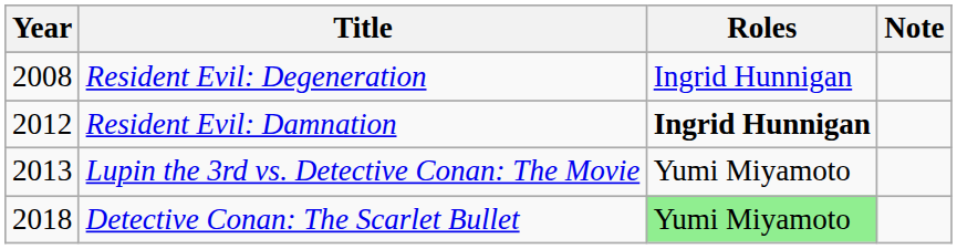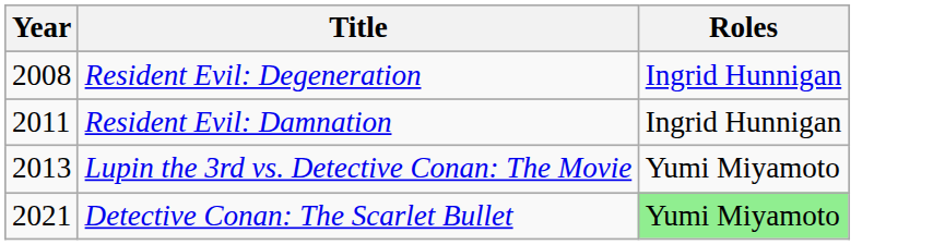 <table class="wikitable sortable">
 <tr>
 <th>Year</th>
 <th>Title</th>
 <th>Roles</th>
-<th>Note</th>
 </tr>
 <tr>
 <td>2008</td>
 <td><em><a href='#'>Resident Evil: Degeneration</a></em></td>
 <td><a href='#'>Ingrid Hunnigan</a></td>
-<td></td>
 </tr>
 <tr>
-<td>2012</td>
+<td>2011</td>
 <td><em><a href='#'>Resident Evil: Damnation</a></em></td>
-<td><strong>Ingrid Hunnigan</strong></td>
-<td></td>
+<td>Ingrid Hunnigan</td>
 </tr>
 <tr>
 <td>2013</td>
 <td><em><a href='#'>Lupin the 3rd vs. Detective Conan: The Movie</a></em></td>
 <td>Yumi Miyamoto</td>
-<td></td>
 </tr>
 <tr>
-<td>2018</td>
+<td>2021</td>
 <td><em><a href='#'>Detective Conan: The Scarlet Bullet</a></em></td>
 <td style="background: lightgreen;">Yumi Miyamoto</td>
-<td></td>
 </tr>
 </table>
